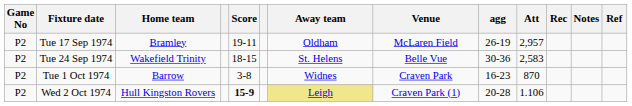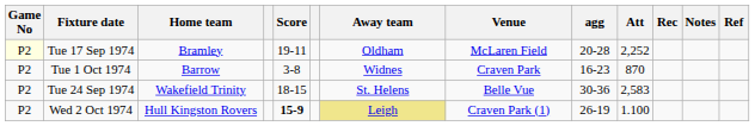 <table class="wikitable" style="text-align:center;">
 <tr>
 <th width=20 abbr="No">Game No</th>
 <th width=110 abbr="Date">Fixture date</th>
 <th width=150 abbr="Home team">Home team</th>
 <th width=5 abbr="space"></th>
 <th width=20 abbr="Score">Score</th>
 <th width=5 abbr="space"></th>
 <th width=150 abbr="Away team">Away team</th>
 <th width=150 abbr="Venue">Venue</th>
 <th width=50 abbr="Agg">agg</th>
 <th width=30 abbr="Att">Att</th>
 <th width=30 abbr="Rec">Rec</th>
 <th width=20 abbr="Notes">Notes</th>
 <th width=30 abbr="Ref">Ref</th>
 </tr>
 <tr>
-<td>P2</td>
+<td style="background: lightyellow;">P2</td>
 <td>Tue 17 Sep 1974</td>
 <td><a href='#'>Bramley</a></td>
 <td></td>
 <td>19-11</td>
 <td></td>
 <td><a href='#'>Oldham</a></td>
 <td><a href='#'>McLaren Field</a></td>
-<td>26-19</td>
-<td>2,957</td>
+<td>20-28</td>
+<td>2,252</td>
+<td></td>
+<td></td>
+<td></td>
+</tr>
+<tr>
+<td>P2</td>
+<td>Tue 1 Oct 1974</td>
+<td><a href='#'>Barrow</a></td>
+<td></td>
+<td>3-8</td>
+<td></td>
+<td><a href='#'>Widnes</a></td>
+<td><a href='#'>Craven Park</a></td>
+<td>16-23</td>
+<td>870</td>
 <td></td>
 <td></td>
 <td></td>
 </tr>
 <tr>
 <td>P2</td>
 <td>Tue 24 Sep 1974</td>
 <td><a href='#'>Wakefield Trinity</a></td>
 <td></td>
 <td>18-15</td>
 <td></td>
 <td><a href='#'>St. Helens</a></td>
 <td><a href='#'>Belle Vue</a></td>
 <td>30-36</td>
 <td>2,583</td>
 <td></td>
 <td></td>
 <td></td>
 </tr>
 <tr>
 <td>P2</td>
-<td>Tue 1 Oct 1974</td>
-<td><a href='#'>Barrow</a></td>
-<td></td>
-<td>3-8</td>
-<td></td>
-<td><a href='#'>Widnes</a></td>
-<td><a href='#'>Craven Park</a></td>
-<td>16-23</td>
-<td>870</td>
-<td></td>
-<td></td>
-<td></td>
-</tr>
-<tr>
-<td>P2</td>
 <td>Wed 2 Oct 1974</td>
 <td><a href='#'>Hull Kingston Rovers</a></td>
 <td></td>
 <td><strong>15-9</strong></td>
 <td></td>
 <td style="background: khaki;"><a href='#'>Leigh</a></td>
 <td><a href='#'>Craven Park (1)</a></td>
-<td>20-28</td>
-<td>1.106</td>
+<td>26-19</td>
+<td>1.100</td>
 <td></td>
 <td></td>
 <td></td>
 </tr>
 </table>
